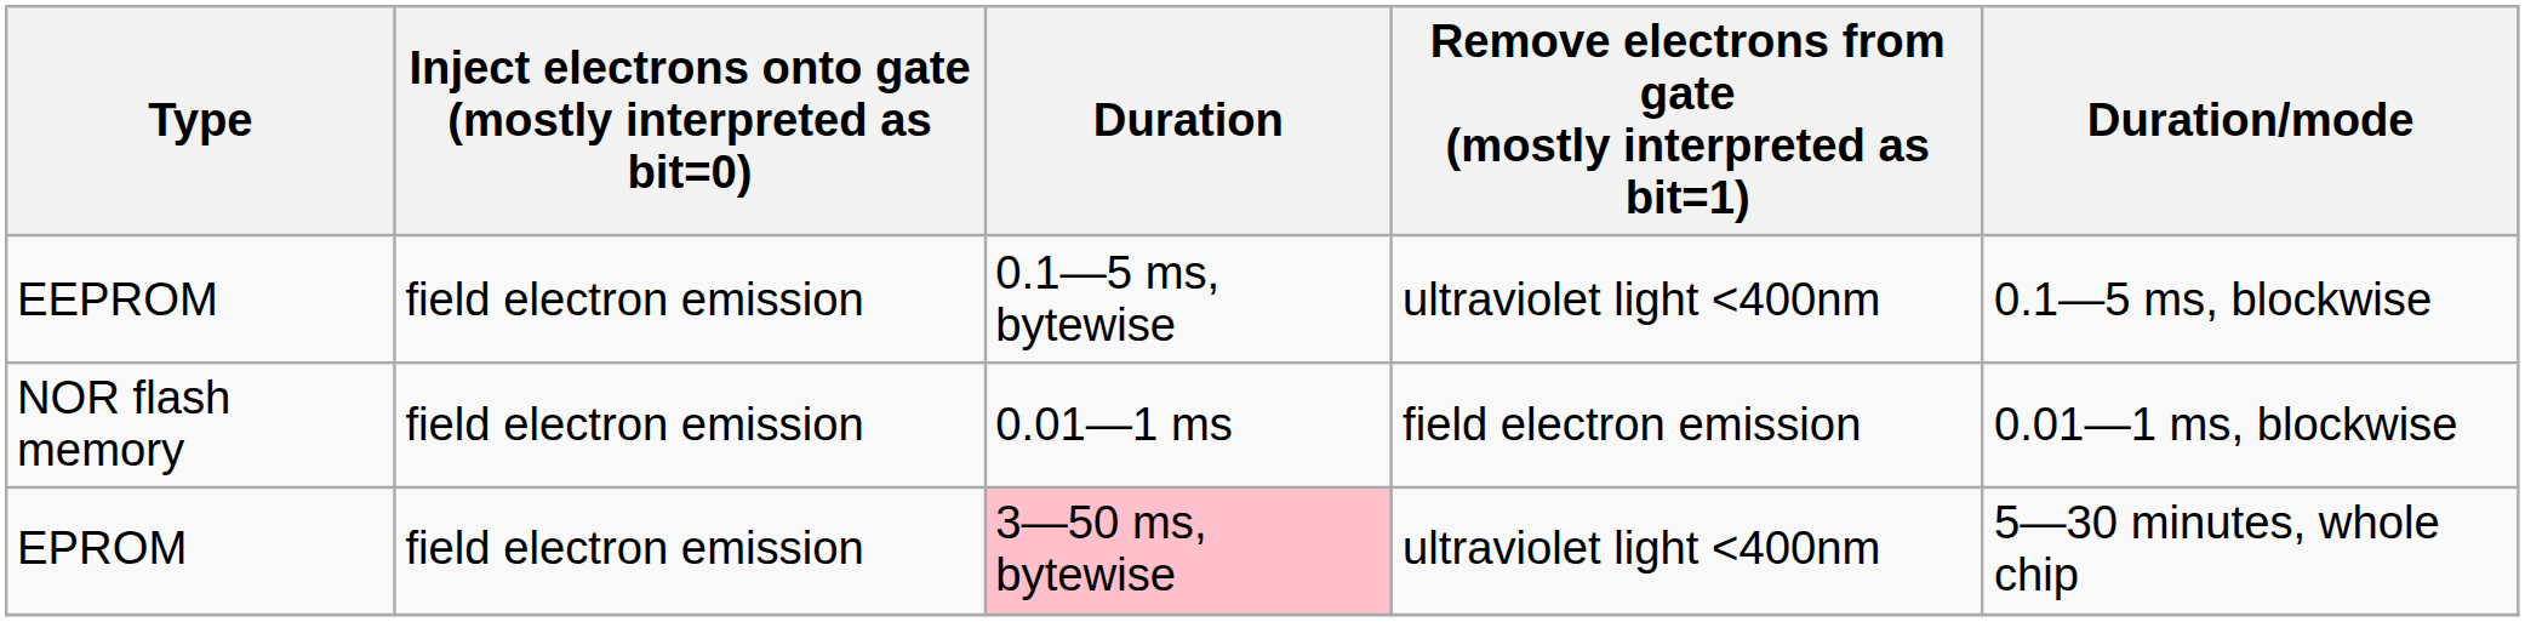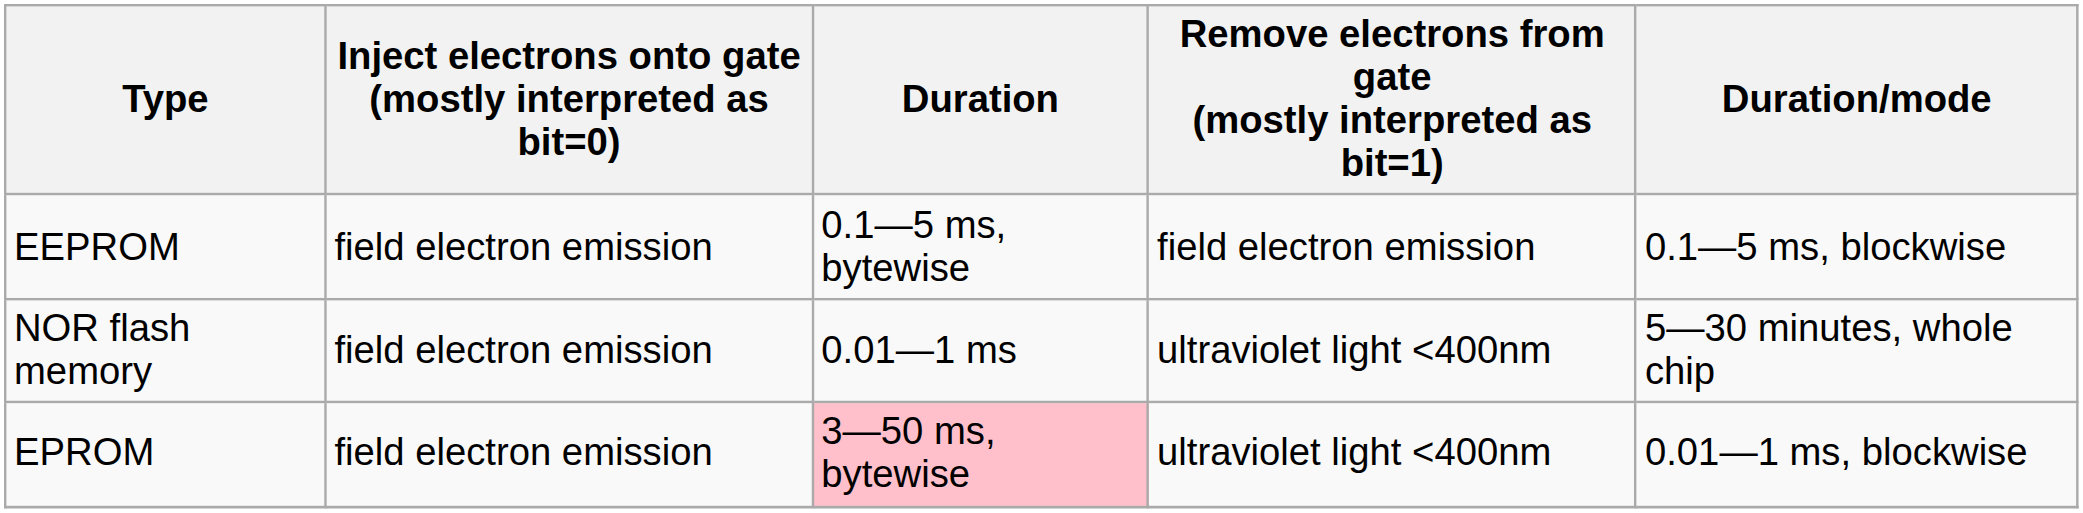 <table class="wikitable">
 <tr class="hintergrundfarbe6">
 <th>Type</th>
 <th>Inject electrons onto gate<br>(mostly interpreted as bit=0)</th>
 <th>Duration</th>
 <th>Remove electrons from gate<br>(mostly interpreted as bit=1)</th>
 <th>Duration/mode</th>
 </tr>
 <tr>
 <td>EEPROM</td>
 <td>field electron emission</td>
 <td>0.1—5 ms, bytewise</td>
-<td>ultraviolet light <400nm</td>
+<td>field electron emission</td>
 <td>0.1—5 ms, blockwise</td>
 </tr>
 <tr>
 <td>NOR flash memory</td>
 <td>field electron emission</td>
 <td>0.01—1 ms</td>
-<td>field electron emission</td>
-<td>0.01—1 ms, blockwise</td>
+<td>ultraviolet light <400nm</td>
+<td>5—30 minutes, whole chip</td>
 </tr>
 <tr>
 <td>EPROM</td>
 <td>field electron emission</td>
 <td style="background: pink;">3—50 ms, bytewise</td>
 <td>ultraviolet light <400nm</td>
-<td>5—30 minutes, whole chip</td>
+<td>0.01—1 ms, blockwise</td>
 </tr>
 <tr>
 </tr>
 </table>
